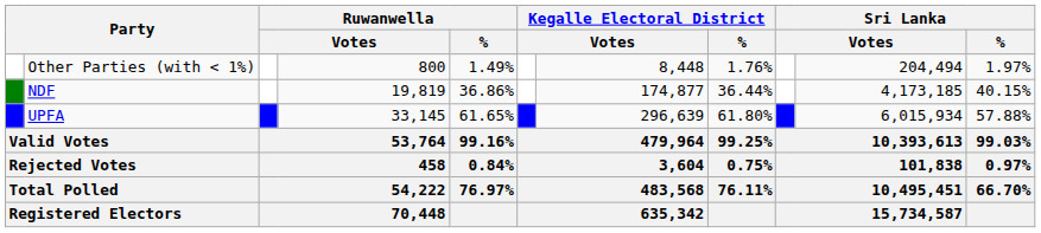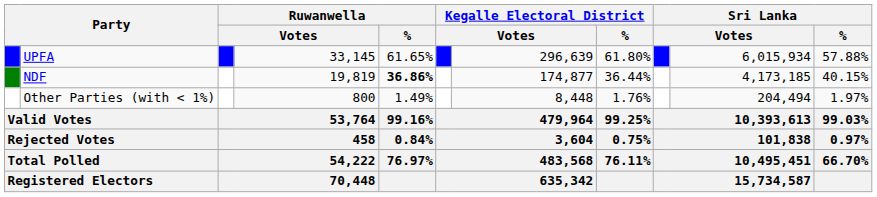 <table class="wikitable">
 <tr>
 <th colspan="2" width="144px"rowspan="2">Party</th>
 <th colspan="3" width="216px">Ruwanwella</th>
 <th colspan="3" width="216px"><a href='#'>Kegalle Electoral District</a></th>
 <th colspan="3" width="216px">Sri Lanka</th>
 </tr>
 <tr>
 <th colspan="2" width="144px">Votes</th>
 <th>%</th>
 <th colspan="2" width="144px">Votes</th>
 <th>%</th>
 <th colspan="2" width="144px">Votes</th>
 <th>%</th>
 </tr>
 <tr>
+<td style="background-color:blue;" width="10px"></td>
+<td style="text-align:left;"><a href='#'>UPFA</a></td>
+<td style="background-color:blue;" width="10px"></td>
+<td style="text-align:right;">33,145</td>
+<td style="text-align:right;">61.65%</td>
+<td style="background-color:blue;" width="10px"></td>
+<td style="text-align:right;">296,639</td>
+<td style="text-align:right;">61.80%</td>
+<td style="background-color:blue;" width="10px"></td>
+<td style="text-align:right;">6,015,934</td>
+<td style="text-align:right;">57.88%</td>
+</tr>
+<tr>
+<td style="background-color:green;" width="10px"></td>
+<td style="text-align:left;"><a href='#'>NDF</a></td>
+<td style="background-color:white;" width="10px"></td>
+<td style="text-align:right;">19,819</td>
+<td style="text-align:right;"><strong>36.86%</strong></td>
+<td style="background-color:white;" width="10px"></td>
+<td style="text-align:right;">174,877</td>
+<td style="text-align:right;">36.44%</td>
+<td style="background-color:white;" width="10px"></td>
+<td style="text-align:right;">4,173,185</td>
+<td style="text-align:right;">40.15%</td>
+</tr>
+<tr>
 <td style="background-color:white;" width="10px"></td>
 <td style="text-align:left;">Other Parties (with < 1%)</td>
 <td style="background-color:white;" width="10px"></td>
 <td style="text-align:right;">800</td>
 <td style="text-align:right;">1.49%</td>
 <td style="background-color:white;" width="10px"></td>
 <td style="text-align:right;">8,448</td>
 <td style="text-align:right;">1.76%</td>
 <td style="background-color:white;" width="10px"></td>
 <td style="text-align:right;">204,494</td>
 <td style="text-align:right;">1.97%</td>
-</tr>
-<tr>
-<td style="background-color:green;" width="10px"></td>
-<td style="text-align:left;"><a href='#'>NDF</a></td>
-<td style="background-color:white;" width="10px"></td>
-<td style="text-align:right;">19,819</td>
-<td style="text-align:right;">36.86%</td>
-<td style="background-color:white;" width="10px"></td>
-<td style="text-align:right;">174,877</td>
-<td style="text-align:right;">36.44%</td>
-<td style="background-color:white;" width="10px"></td>
-<td style="text-align:right;">4,173,185</td>
-<td style="text-align:right;">40.15%</td>
-</tr>
-<tr>
-<td style="background-color:blue;" width="10px"></td>
-<td style="text-align:left;"><a href='#'>UPFA</a></td>
-<td style="background-color:blue;" width="10px"></td>
-<td style="text-align:right;">33,145</td>
-<td style="text-align:right;">61.65%</td>
-<td style="background-color:blue;" width="10px"></td>
-<td style="text-align:right;">296,639</td>
-<td style="text-align:right;">61.80%</td>
-<td style="background-color:blue;" width="10px"></td>
-<td style="text-align:right;">6,015,934</td>
-<td style="text-align:right;">57.88%</td>
 </tr>
 <tr>
 <th colspan="2" width="144px"style="text-align:left;">Valid Votes</th>
 <th style="text-align:right;"colspan="2" width="144px">53,764</th>
 <th style="text-align:right;">99.16%</th>
 <th style="text-align:right;"colspan="2" width="144px">479,964</th>
 <th style="text-align:right;">99.25%</th>
 <th style="text-align:right;"colspan="2" width="144px">10,393,613</th>
 <th style="text-align:right;">99.03%</th>
 </tr>
 <tr>
 <th colspan="2" width="144px"style="text-align:left;">Rejected Votes</th>
 <th style="text-align:right;"colspan="2" width="144px">458</th>
 <th style="text-align:right;">0.84%</th>
 <th style="text-align:right;"colspan="2" width="144px">3,604</th>
 <th style="text-align:right;">0.75%</th>
 <th style="text-align:right;"colspan="2" width="144px">101,838</th>
 <th style="text-align:right;">0.97%</th>
 </tr>
 <tr>
 <th colspan="2" width="144px"style="text-align:left;">Total Polled</th>
 <th style="text-align:right;"colspan="2" width="144px">54,222</th>
 <th style="text-align:right;">76.97%</th>
 <th style="text-align:right;"colspan="2" width="144px">483,568</th>
 <th style="text-align:right;">76.11%</th>
 <th style="text-align:right;"colspan="2" width="144px">10,495,451</th>
 <th style="text-align:right;">66.70%</th>
 </tr>
 <tr>
 <th colspan="2" width="144px"style="text-align:left;">Registered Electors</th>
 <th style="text-align:right;"colspan="2" width="144px">70,448</th>
 <th></th>
 <th style="text-align:right;"colspan="2" width="144px">635,342</th>
 <th></th>
 <th style="text-align:right;"colspan="2" width="144px">15,734,587</th>
 <th></th>
 </tr>
 </table>
